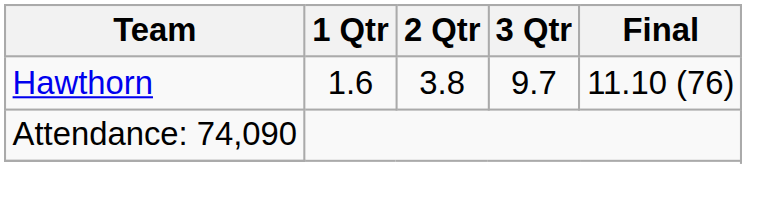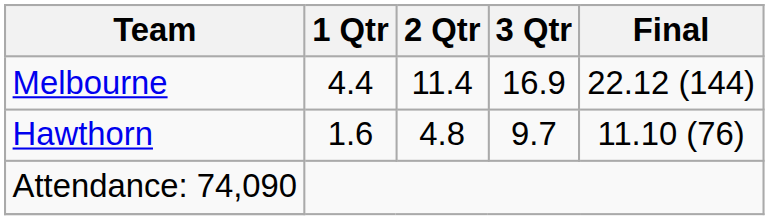 <table class="wikitable">
 <tr>
 <th>Team</th>
 <th>1 Qtr</th>
 <th>2 Qtr</th>
 <th>3 Qtr</th>
 <th>Final</th>
 </tr>
 <tr>
+<td><a href='#'>Melbourne</a></td>
+<td align=center>4.4</td>
+<td align=center>11.4</td>
+<td align=center>16.9</td>
+<td align=center>22.12 (144)</td>
+</tr>
+<tr>
 <td><a href='#'>Hawthorn</a></td>
 <td align=center>1.6</td>
-<td align=center>3.8</td>
+<td align=center>4.8</td>
 <td align=center>9.7</td>
 <td align=center>11.10 (76)</td>
 </tr>
 <tr>
 <td align=center>Attendance: 74,090</td>
 </tr>
 <tr>
 </tr>
 </table>
